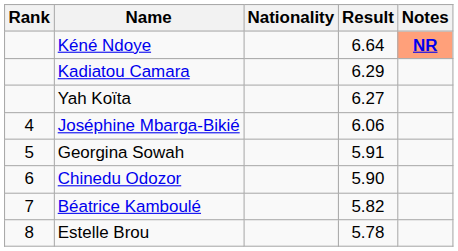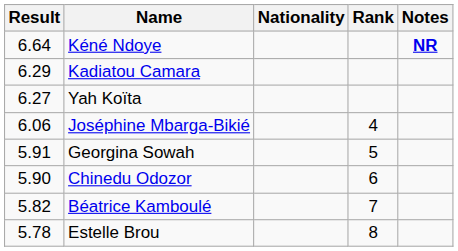 <table class="wikitable sortable" style="text-align:center">
 <tr>
-<th>Rank</th>
+<th>Result</th>
 <th>Name</th>
 <th>Nationality</th>
-<th>Result</th>
+<th>Rank</th>
 <th>Notes</th>
 </tr>
 <tr>
-<td></td>
+<td>6.64</td>
 <td align=left><a href='#'>Kéné Ndoye</a></td>
 <td align=left></td>
-<td>6.64</td>
-<td style="background: lightsalmon;"><strong><a href='#'>NR</a></strong></td>
+<td></td>
+<td><strong><a href='#'>NR</a></strong></td>
 </tr>
 <tr>
-<td></td>
+<td>6.29</td>
 <td align=left><a href='#'>Kadiatou Camara</a></td>
 <td align=left></td>
-<td>6.29</td>
+<td></td>
 <td></td>
 </tr>
 <tr>
-<td></td>
+<td>6.27</td>
 <td align=left>Yah Koïta</td>
 <td align=left></td>
-<td>6.27</td>
+<td></td>
 <td></td>
 </tr>
 <tr>
-<td>4</td>
+<td>6.06</td>
 <td align=left><a href='#'>Joséphine Mbarga-Bikié</a></td>
 <td align=left></td>
-<td>6.06</td>
+<td>4</td>
 <td></td>
 </tr>
 <tr>
-<td>5</td>
+<td>5.91</td>
 <td align=left>Georgina Sowah</td>
 <td align=left></td>
-<td>5.91</td>
+<td>5</td>
 <td></td>
 </tr>
 <tr>
-<td>6</td>
+<td>5.90</td>
 <td align=left><a href='#'>Chinedu Odozor</a></td>
 <td align=left></td>
-<td>5.90</td>
+<td>6</td>
 <td></td>
 </tr>
 <tr>
-<td>7</td>
+<td>5.82</td>
 <td align=left><a href='#'>Béatrice Kamboulé</a></td>
 <td align=left></td>
-<td>5.82</td>
+<td>7</td>
 <td></td>
 </tr>
 <tr>
-<td>8</td>
+<td>5.78</td>
 <td align=left>Estelle Brou</td>
 <td align=left></td>
-<td>5.78</td>
+<td>8</td>
 <td></td>
 </tr>
 </table>
